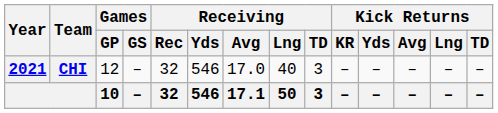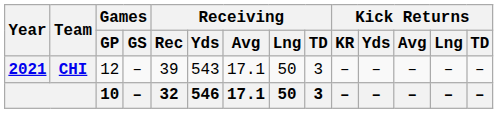 <table class=wikitable style="text-align:center">
 <tr>
 <th rowspan="2">Year</th>
 <th rowspan="2">Team</th>
 <th colspan="2">Games</th>
 <th colspan="5">Receiving</th>
 <th colspan="5">Kick Returns</th>
 </tr>
 <tr>
 <th>GP</th>
 <th>GS</th>
 <th>Rec</th>
 <th>Yds</th>
 <th>Avg</th>
 <th>Lng</th>
 <th>TD</th>
 <th>KR</th>
 <th>Yds</th>
 <th>Avg</th>
 <th>Lng</th>
 <th>TD</th>
 </tr>
 <tr>
 <th><a href='#'>2021</a></th>
 <th><a href='#'>CHI</a></th>
 <td>12</td>
 <td>–</td>
-<td>32</td>
-<td>546</td>
-<td>17.0</td>
-<td>40</td>
+<td>39</td>
+<td>543</td>
+<td>17.1</td>
+<td>50</td>
 <td>3</td>
 <td>–</td>
 <td>–</td>
 <td>–</td>
 <td>–</td>
 <td>–</td>
 </tr>
 <tr>
 <th colspan="2"></th>
 <th>10</th>
 <th>–</th>
 <th>32</th>
 <th>546</th>
 <th>17.1</th>
 <th>50</th>
 <th>3</th>
 <th>–</th>
 <th>–</th>
 <th>–</th>
 <th>–</th>
 <th>–</th>
 </tr>
 </table>
